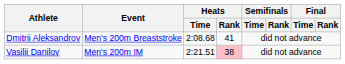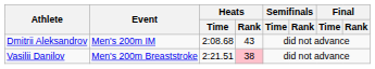 <table class=wikitable style="font-size:90%">
 <tr>
 <th rowspan="2">Athlete</th>
 <th rowspan="2">Event</th>
 <th colspan="2">Heats</th>
 <th colspan="2">Semifinals</th>
 <th colspan="2">Final</th>
 </tr>
 <tr>
 <th>Time</th>
 <th>Rank</th>
 <th>Time</th>
 <th>Rank</th>
 <th>Time</th>
 <th>Rank</th>
 </tr>
 <tr>
 <td rowspan="1"><a href='#'>Dmitrii Aleksandrov</a></td>
-<td><a href='#'>Men's 200m Breaststroke</a></td>
+<td><a href='#'>Men's 200m IM</a></td>
 <td align=center>2:08.68</td>
-<td align=center>41</td>
+<td align=center>43</td>
 <td align=center colspan=4>did not advance</td>
 </tr>
 <tr>
 <td rowspan="1"><a href='#'>Vasilii Danilov</a></td>
-<td><a href='#'>Men's 200m IM</a></td>
+<td><a href='#'>Men's 200m Breaststroke</a></td>
 <td align=center>2:21.51</td>
 <td align=center style="background: pink;">38</td>
 <td align=center colspan=4>did not advance</td>
 </tr>
 </table>
